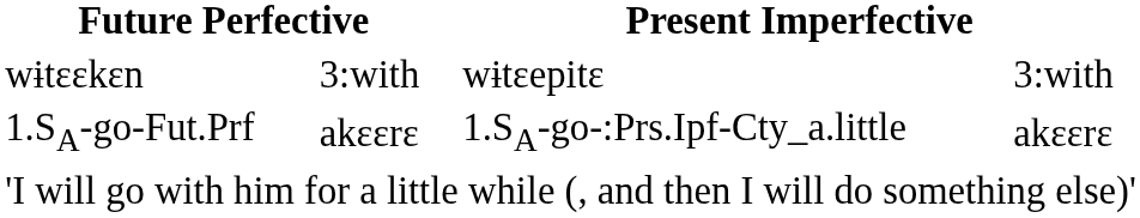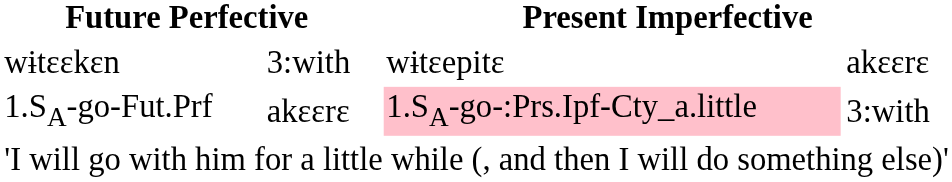 <table>
 <tr>
 <th></th>
 <th colspan="2">Future Perfective</th>
 <th></th>
 <th colspan="2">Present Imperfective</th>
 </tr>
 <tr>
 <td></td>
 <td>wɨtɛɛkɛn</td>
 <td>3:with</td>
 <td></td>
 <td>wɨtɛepitɛ</td>
-<td>3:with</td>
+<td>akɛɛrɛ</td>
 </tr>
 <tr>
 <td></td>
 <td>1.S<sub>A</sub>-go-Fut.Prf</td>
 <td>akɛɛrɛ</td>
 <td></td>
-<td>1.S<sub>A</sub>-go-:Prs.Ipf-Cty_a.little</td>
-<td>akɛɛrɛ</td>
+<td style="background: pink;">1.S<sub>A</sub>-go-:Prs.Ipf-Cty_a.little</td>
+<td>3:with</td>
 </tr>
 <tr>
 <td></td>
 <td colspan="5">'I will go with him for a little while (, and then I will do something else)'</td>
 </tr>
 </table>
